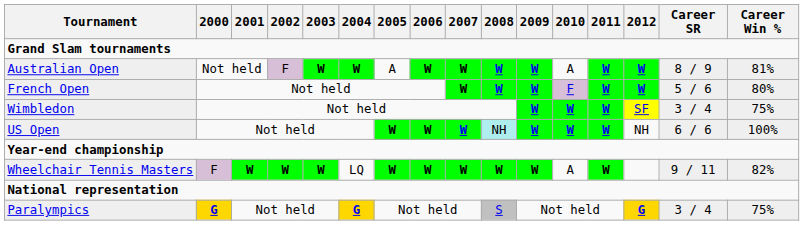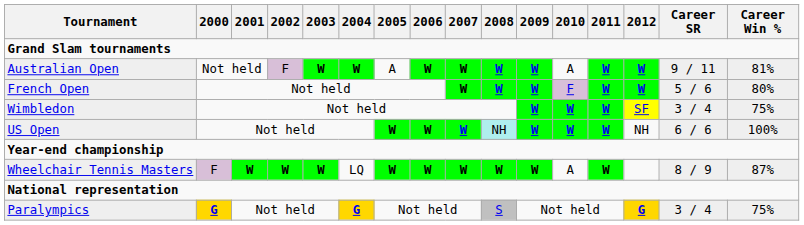 <table class="wikitable">
 <tr style="background:#efefef;">
 <th>Tournament</th>
 <th>2000</th>
 <th>2001</th>
 <th>2002</th>
 <th>2003</th>
 <th>2004</th>
 <th>2005</th>
 <th>2006</th>
 <th>2007</th>
 <th>2008</th>
 <th>2009</th>
 <th>2010</th>
 <th>2011</th>
 <th>2012</th>
 <th style="width:65px;">Career SR</th>
 <th style="width:69px;">Career Win %</th>
 </tr>
 <tr>
 <td colspan="20"><strong>Grand Slam tournaments</strong></td>
 </tr>
 <tr>
 <td style="background:#efefef;"><a href='#'>Australian Open</a></td>
 <td colspan="2" style="text-align:center;">Not held</td>
 <td style="text-align:center; background:thistle;">F</td>
 <td style="text-align:center; background:lime;"><strong>W</strong></td>
 <td style="text-align:center; background:lime;"><strong>W</strong></td>
 <td style="text-align:center;">A</td>
 <td style="text-align:center; background:lime;"><strong>W</strong></td>
 <td style="text-align:center; background:lime;"><strong>W</strong></td>
 <td style="text-align:center; background:lime;"><strong><a href='#'>W</a></strong></td>
 <td style="text-align:center; background:lime;"><strong><a href='#'>W</a></strong></td>
 <td style="text-align:center;">A</td>
 <td style="text-align:center; background:lime;"><strong><a href='#'>W</a></strong></td>
 <td style="text-align:center; background:lime;"><strong><a href='#'>W</a></strong></td>
-<td style="text-align:center; background:#efefef;">8 / 9</td>
+<td style="text-align:center; background:#efefef;">9 / 11</td>
 <td style="text-align:center; background:#efefef;">81%</td>
 </tr>
 <tr>
 <td style="background:#efefef;"><a href='#'>French Open</a></td>
 <td colspan="7" style="text-align:center;">Not held</td>
 <td style="text-align:center; background:lime;"><strong>W</strong></td>
 <td style="text-align:center; background:lime;"><strong><a href='#'>W</a></strong></td>
 <td style="text-align:center; background:lime;"><strong><a href='#'>W</a></strong></td>
 <td style="text-align:center; background:thistle;"><a href='#'>F</a></td>
 <td style="text-align:center; background:lime;"><strong><a href='#'>W</a></strong></td>
 <td style="text-align:center; background:lime;"><strong><a href='#'>W</a></strong></td>
 <td style="text-align:center; background:#efefef;">5 / 6</td>
 <td style="text-align:center; background:#efefef;">80%</td>
 </tr>
 <tr>
 <td style="background:#efefef;"><a href='#'>Wimbledon</a></td>
 <td colspan="9" style="text-align:center;">Not held</td>
 <td style="text-align:center; background:lime;"><strong><a href='#'>W</a></strong></td>
 <td style="text-align:center; background:lime;"><strong><a href='#'>W</a></strong></td>
 <td style="text-align:center; background:lime;"><strong><a href='#'>W</a></strong></td>
 <td style="text-align:center; background:yellow;"><a href='#'>SF</a></td>
 <td style="text-align:center; background:#efefef;">3 / 4</td>
 <td style="text-align:center; background:#efefef;">75%</td>
 </tr>
 <tr>
 <td style="background:#efefef;"><a href='#'>US Open</a></td>
 <td colspan="5" style="text-align:center;">Not held</td>
 <td style="text-align:center; background:lime;"><strong>W</strong></td>
 <td style="text-align:center; background:lime;"><strong>W</strong></td>
 <td style="text-align:center; background:lime;"><strong><a href='#'>W</a></strong></td>
 <td style="background: paleturquoise; text-align:center;">NH</td>
 <td style="text-align:center; background:lime;"><strong><a href='#'>W</a></strong></td>
 <td style="text-align:center; background:lime;"><strong><a href='#'>W</a></strong></td>
 <td style="text-align:center; background:lime;"><strong><a href='#'>W</a></strong></td>
 <td style="text-align:center;">NH</td>
 <td style="text-align:center; background:#efefef;">6 / 6</td>
 <td style="text-align:center; background:#efefef;">100%</td>
 </tr>
 <tr>
 <td colspan="16"><strong>Year-end championship</strong></td>
 </tr>
 <tr>
 <td style="background:#efefef;"><a href='#'>Wheelchair Tennis Masters</a></td>
 <td style="text-align:center; background:thistle;">F</td>
 <td style="text-align:center; background:lime;"><strong>W</strong></td>
 <td style="text-align:center; background:lime;"><strong>W</strong></td>
 <td style="text-align:center; background:lime;"><strong>W</strong></td>
 <td style="text-align:center;">LQ</td>
 <td style="text-align:center; background:lime;"><strong>W</strong></td>
 <td style="text-align:center; background:lime;"><strong>W</strong></td>
 <td style="text-align:center; background:lime;"><strong>W</strong></td>
 <td style="text-align:center; background:lime;"><strong>W</strong></td>
 <td style="text-align:center; background:lime;"><strong>W</strong></td>
 <td style="text-align:center;">A</td>
 <td style="text-align:center; background:lime;"><strong>W</strong></td>
 <td style="text-align:center;"></td>
-<td style="text-align:center; background:#efefef;">9 / 11</td>
-<td style="text-align:center; background:#efefef;">82%</td>
+<td style="text-align:center; background:#efefef;">8 / 9</td>
+<td style="text-align:center; background:#efefef;">87%</td>
 </tr>
 <tr>
 <td colspan="16"><strong>National representation</strong></td>
 </tr>
 <tr>
 <td style="background:#efefef;"><a href='#'>Paralympics</a></td>
 <td style="text-align:center; background:gold;"><strong><a href='#'>G</a></strong></td>
 <td colspan="3" style="text-align:center;">Not held</td>
 <td style="text-align:center; background:gold;"><strong><a href='#'>G</a></strong></td>
 <td colspan="3" style="text-align:center;">Not held</td>
 <td style="text-align:center; background:silver;"><a href='#'>S</a></td>
 <td colspan="3" style="text-align:center;">Not held</td>
 <td style="text-align:center; background:gold;"><strong><a href='#'>G</a></strong></td>
 <td style="text-align:center; background:#efefef;">3 / 4</td>
 <td style="text-align:center; background:#efefef;">75%</td>
 </tr>
 </table>
